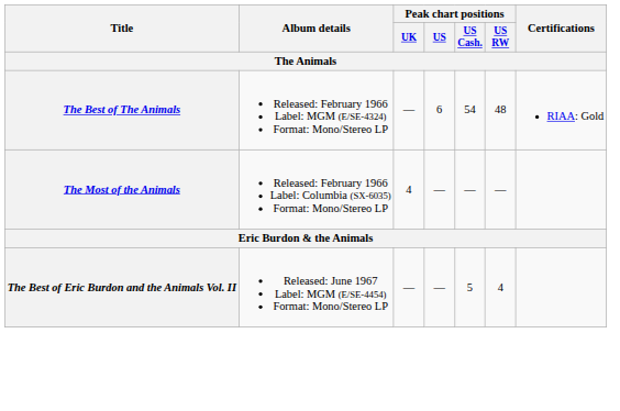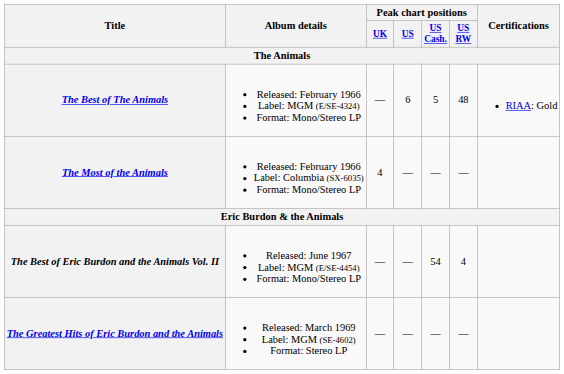 <table class="wikitable plainrowheaders" style="text-align:center;">
 <tr>
 <th scope="col" rowspan=2>Title</th>
 <th scope="col" rowspan=2>Album details</th>
 <th scope="col" colspan=4>Peak chart positions</th>
 <th scope="col" rowspan=2>Certifications</th>
 </tr>
 <tr>
 <th scope="col" style="width:2.5em;font-size:90%;"><a href='#'>UK</a><br></th>
 <th scope="col" style="width:2.5em;font-size:90%;"><a href='#'>US</a><br></th>
 <th scope="col" style="width:2.5em;font-size:90%;"><a href='#'>US<br>Cash.</a><br></th>
 <th scope="col" style="width:2.5em;font-size:90%;"><a href='#'>US<br>RW</a><br></th>
 </tr>
 <tr>
 <th colspan="7">The Animals</th>
 </tr>
 <tr>
 <th scope="row"><em><a href='#'>The Best of The Animals</a></em></th>
 <td><br><ul><li>Released: February 1966</li><li>Label: MGM <small>(E/SE-4324)</small></li><li>Format: Mono/Stereo LP</li></ul></td>
 <td>—</td>
 <td>6</td>
-<td>54</td>
+<td>5</td>
 <td>48</td>
 <td><br><ul><li><a href='#'>RIAA</a>: Gold</li></ul></td>
 </tr>
 <tr>
 <th scope="row"><em><a href='#'>The Most of the Animals</a></em></th>
 <td><br><ul><li>Released: February 1966</li><li>Label: Columbia <small>(SX-6035)</small></li><li>Format: Mono/Stereo LP</li></ul></td>
 <td>4</td>
 <td>—</td>
 <td>—</td>
 <td>—</td>
 <td></td>
 </tr>
 <tr>
 <th colspan="7">Eric Burdon & the Animals</th>
 </tr>
 <tr>
 <th scope="row"><em>The Best of Eric Burdon and the Animals Vol. II</em></th>
 <td><br><ul><li>Released: June 1967</li><li>Label: MGM <small>(E/SE-4454)</small></li><li>Format: Mono/Stereo LP</li></ul></td>
 <td>—</td>
 <td>—</td>
-<td>5</td>
+<td>54</td>
 <td>4</td>
 <td></td>
 </tr>
+<tr>
+<th scope="row"><em><a href='#'>The Greatest Hits of Eric Burdon and the Animals</a></em></th>
+<td><br><ul><li>Released: March 1969</li><li>Label: MGM <small>(SE-4602)</small></li><li>Format: Stereo LP</li></ul></td>
+<td>—</td>
+<td>—</td>
+<td>—</td>
+<td>—</td>
+<td></td>
+</tr>
 </table>
